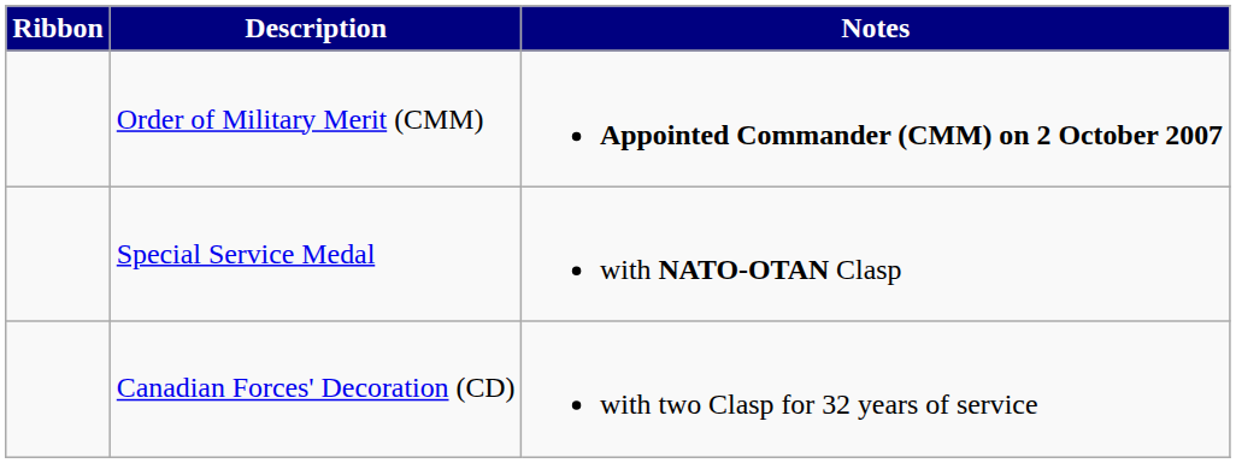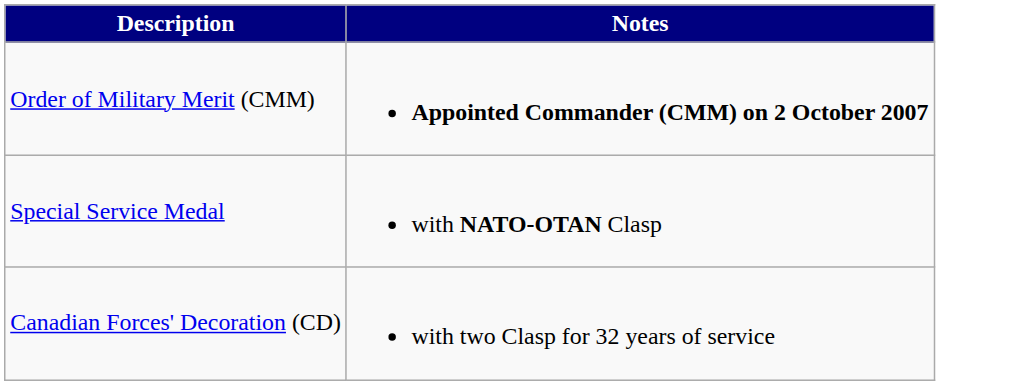 <table class="wikitable">
 <tr style="background:Navy;color:White" align="center">
-<td><strong>Ribbon</strong></td>
 <td><strong>Description</strong></td>
 <td><strong>Notes</strong></td>
 </tr>
 <tr>
-<td></td>
 <td><a href='#'>Order of Military Merit</a> (CMM)</td>
 <td><strong><br><ul><li>Appointed Commander (CMM) on 2 October 2007</li></ul></strong></td>
 </tr>
 <tr>
-<td></td>
 <td><a href='#'>Special Service Medal</a></td>
 <td><br><ul><li>with <strong>NATO-OTAN</strong> Clasp</li></ul></td>
 </tr>
 <tr>
-<td></td>
 <td><a href='#'>Canadian Forces' Decoration</a> (CD)</td>
 <td><br><ul><li>with two Clasp for 32 years of service</li></ul></td>
 </tr>
 </table>
